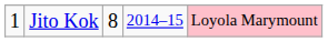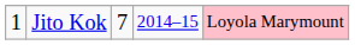 <table class="wikitable">
 <tr>
 </tr>
 <tr>
 <td>1</td>
 <td><a href='#'>Jito Kok</a></td>
-<td>8</td>
+<td>7</td>
 <td style="font-size:80%;"><a href='#'>2014–15</a></td>
 <td style="background: pink; font-size:80%;">Loyola Marymount</td>
 </tr>
 </table>
